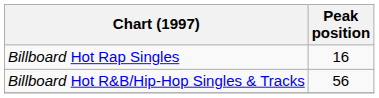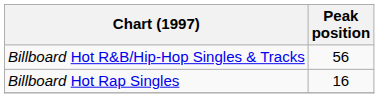 <table class="wikitable">
 <tr>
 <th>Chart (1997)</th>
 <th>Peak<br>position</th>
 </tr>
 <tr>
+<td><em>Billboard</em> <a href='#'>Hot R&B/Hip-Hop Singles & Tracks</a></td>
+<td align="center">56</td>
+</tr>
+<tr>
 <td><em>Billboard</em> <a href='#'>Hot Rap Singles</a></td>
 <td align="center">16</td>
 </tr>
 <tr>
-<td><em>Billboard</em> <a href='#'>Hot R&B/Hip-Hop Singles & Tracks</a></td>
-<td align="center">56</td>
-</tr>
-<tr>
 </tr>
 </table>
